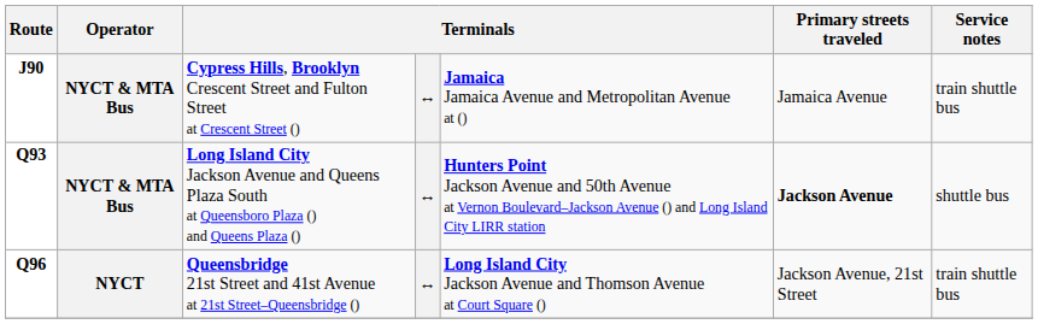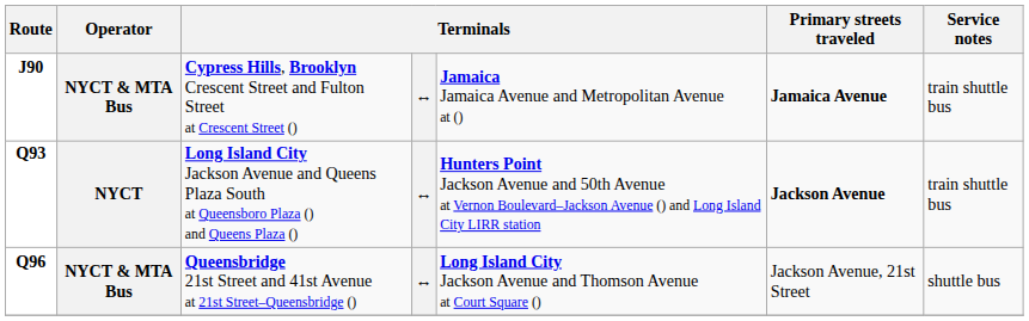 <table class="wikitable" style="font-size: 90%;" |>
 <tr>
 <th>Route</th>
 <th>Operator</th>
 <th colspan=3>Terminals</th>
 <th>Primary streets traveled</th>
 <th>Service notes</th>
 </tr>
 <tr>
 <th style="background:white; color:black" align="center" valign=top>J90<br></th>
 <th>NYCT & MTA Bus</th>
 <td><strong><a href='#'>Cypress Hills</a></strong>, <strong><a href='#'>Brooklyn</a></strong><br>Crescent Street and Fulton Street<br><small>at <a href='#'>Crescent Street</a> ()</small></td>
 <th><div>↔</div></th>
 <td><strong><a href='#'>Jamaica</a></strong><br>Jamaica Avenue and Metropolitan Avenue<br><small>at  ()</small></td>
-<td>Jamaica Avenue</td>
+<td><strong>Jamaica Avenue</strong></td>
 <td> train shuttle bus</td>
 </tr>
 <tr>
 <th style="background:white; color:black" align="center" valign=top>Q93<br></th>
-<th>NYCT & MTA Bus</th>
+<th>NYCT</th>
 <td><strong><a href='#'>Long Island City</a></strong><br> Jackson Avenue and Queens Plaza South<br><small>at <a href='#'>Queensboro Plaza</a> ()<br>and <a href='#'>Queens Plaza</a> ()</small></td>
 <th><div>↔</div></th>
 <td><strong><a href='#'>Hunters Point</a></strong><br>Jackson Avenue and 50th Avenue<br><small>at <a href='#'>Vernon Boulevard–Jackson Avenue</a> () and <a href='#'>Long Island City LIRR station</a></small></td>
 <td><strong>Jackson Avenue</strong></td>
-<td> shuttle bus<br></td>
+<td> train shuttle bus</td>
 </tr>
 <tr>
 <th style="background:white; color:black"; align="center" valign=top>Q96<br></th>
-<th>NYCT</th>
+<th>NYCT & MTA Bus</th>
 <td rowspan=1><a href='#'><strong>Queensbridge</strong></a><br>21st Street and 41st Avenue<br><small>at <a href='#'>21st Street–Queensbridge</a> ()</small></td>
 <th><div>↔</div></th>
 <td><strong><a href='#'>Long Island City</a></strong><br>Jackson Avenue and Thomson Avenue<br><small>at <a href='#'>Court Square</a> ()</small></td>
 <td>Jackson Avenue, 21st Street</td>
-<td> train shuttle bus</td>
+<td> shuttle bus<br></td>
 </tr>
 <tr>
 </tr>
 </table>
